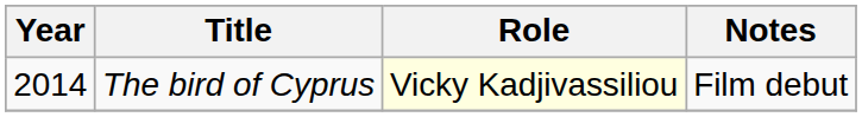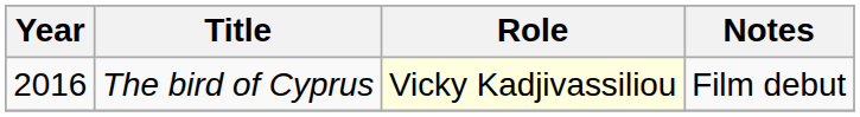 <table class="wikitable sortable">
 <tr>
 <th>Year</th>
 <th>Title</th>
 <th>Role</th>
 <th>Notes</th>
 </tr>
 <tr>
-<td>2014</td>
+<td>2016</td>
 <td><em>The bird of Cyprus</em></td>
 <td style="background: lightyellow;">Vicky Kadjivassiliou</td>
 <td>Film debut</td>
 </tr>
 <tr>
 </tr>
 </table>
